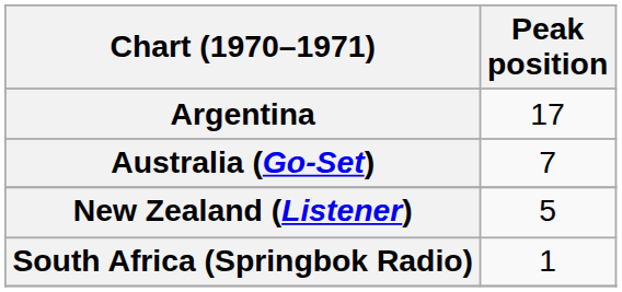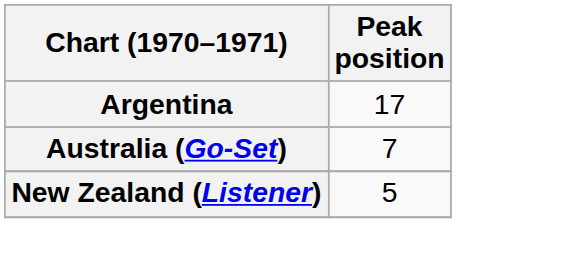 <table class="wikitable sortable plainrowheaders" style="text-align:center">
 <tr>
 <th>Chart (1970–1971)</th>
 <th>Peak<br>position</th>
 </tr>
 <tr>
 <th scope="row">Argentina</th>
 <td>17</td>
 </tr>
 <tr>
 <th scope="row">Australia (<em><a href='#'>Go-Set</a></em>)</th>
 <td>7</td>
 </tr>
 <tr>
 </tr>
 <tr>
 </tr>
 <tr>
 </tr>
 <tr>
 </tr>
 <tr>
 <th scope="row">New Zealand (<em><a href='#'>Listener</a></em>)</th>
 <td>5</td>
 </tr>
 <tr>
-<th scope="row">South Africa (Springbok Radio)</th>
-<td>1</td>
-</tr>
-<tr>
 </tr>
 <tr>
 </tr>
 <tr>
 </tr>
 </table>
